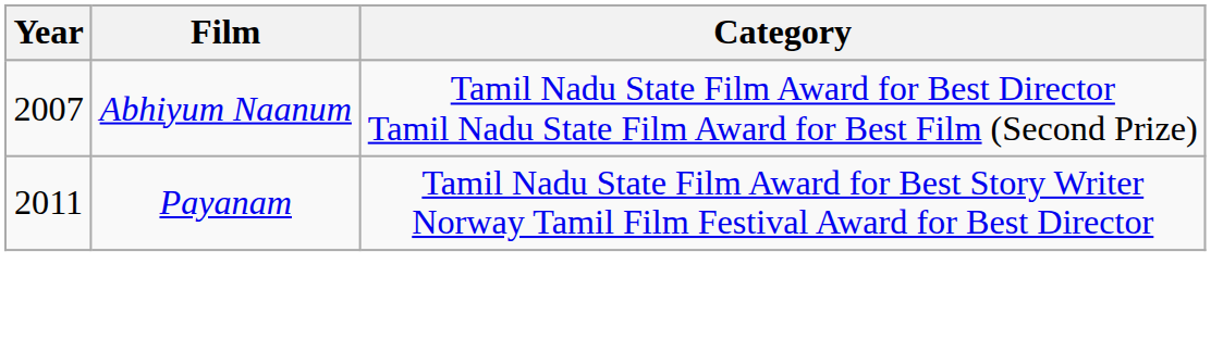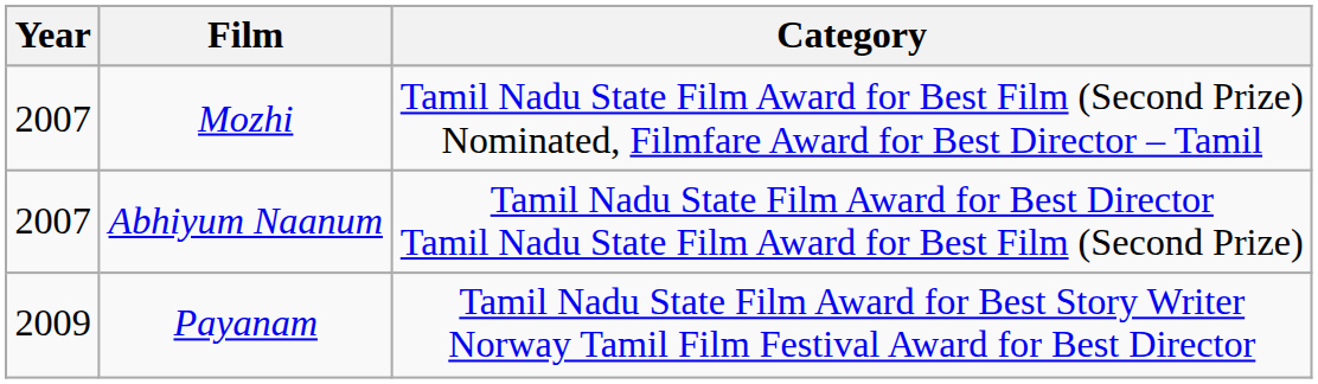 <table class="wikitable">
 <tr style="background:#ccc; text-align:center;">
 <th>Year</th>
 <th>Film</th>
 <th>Category</th>
 </tr>
 <tr>
 <td style="text-align:center;">2007</td>
+<td style="text-align:center;"><em><a href='#'>Mozhi</a></em></td>
+<td style="text-align:center;"><a href='#'>Tamil Nadu State Film Award for Best Film</a> (Second Prize)<br> Nominated, <a href='#'>Filmfare Award for Best Director – Tamil</a></td>
+</tr>
+<tr>
+<td style="text-align:center;">2007</td>
 <td style="text-align:center;"><em><a href='#'>Abhiyum Naanum</a></em></td>
 <td style="text-align:center;"><a href='#'>Tamil Nadu State Film Award for Best Director</a><br><a href='#'>Tamil Nadu State Film Award for Best Film</a> (Second Prize)</td>
 </tr>
 <tr>
-<td style="text-align:center;">2011</td>
+<td style="text-align:center;">2009</td>
 <td style="text-align:center;"><em><a href='#'>Payanam</a></em></td>
 <td style="text-align:center;"><a href='#'>Tamil Nadu State Film Award for Best Story Writer</a><br> <a href='#'>Norway Tamil Film Festival Award for Best Director</a></td>
 </tr>
 </table>
